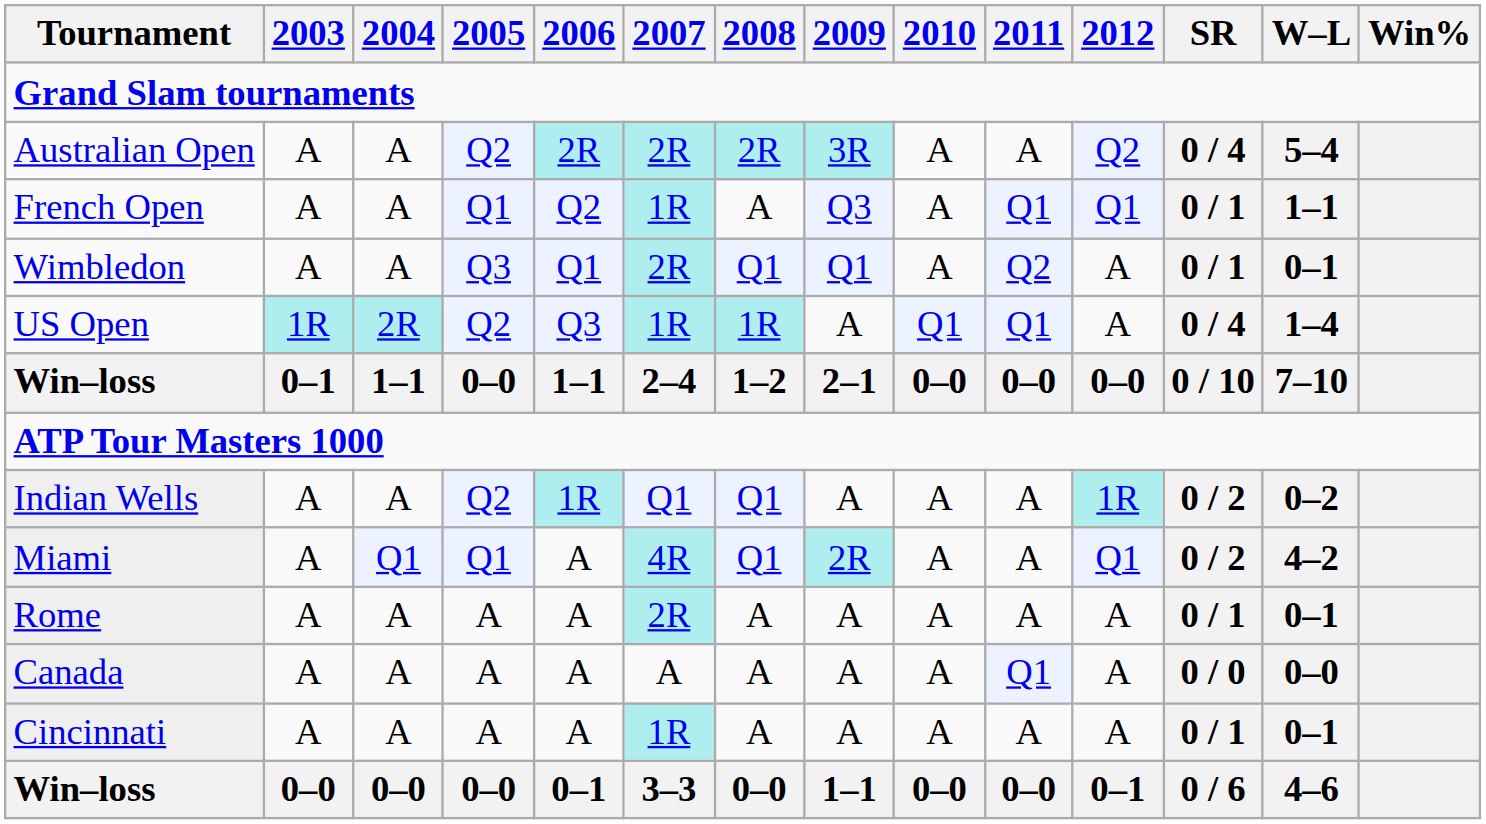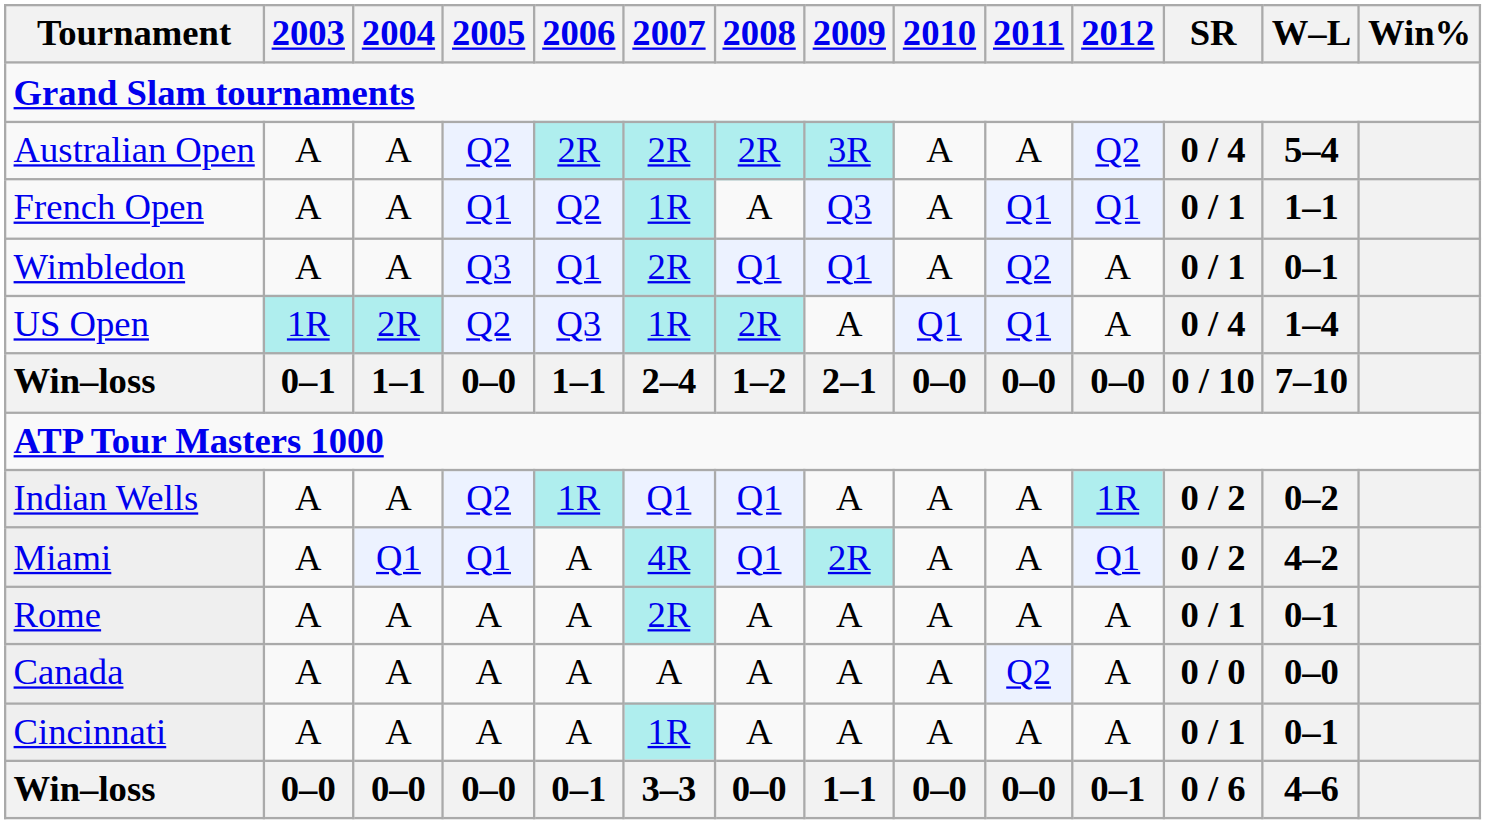 <table class=wikitable style=text-align:center>
 <tr>
 <th>Tournament</th>
 <th><a href='#'>2003</a></th>
 <th><a href='#'>2004</a></th>
 <th><a href='#'>2005</a></th>
 <th><a href='#'>2006</a></th>
 <th><a href='#'>2007</a></th>
 <th><a href='#'>2008</a></th>
 <th><a href='#'>2009</a></th>
 <th><a href='#'>2010</a></th>
 <th><a href='#'>2011</a></th>
 <th><a href='#'>2012</a></th>
 <th>SR</th>
 <th>W–L</th>
 <th>Win%</th>
 </tr>
 <tr>
 <td colspan=25 style=text-align:left><a href='#'><strong>Grand Slam tournaments</strong></a></td>
 </tr>
 <tr>
 <td align=left><a href='#'>Australian Open</a></td>
 <td>A</td>
 <td>A</td>
 <td bgcolor=ecf2ff><a href='#'>Q2</a></td>
 <td bgcolor=afeeee><a href='#'>2R</a></td>
 <td bgcolor=afeeee><a href='#'>2R</a></td>
 <td bgcolor=afeeee><a href='#'>2R</a></td>
 <td bgcolor=afeeee><a href='#'>3R</a></td>
 <td>A</td>
 <td>A</td>
 <td bgcolor=ecf2ff><a href='#'>Q2</a></td>
 <th>0 / 4</th>
 <th>5–4</th>
 <th></th>
 </tr>
 <tr>
 <td align=left><a href='#'>French Open</a></td>
 <td>A</td>
 <td>A</td>
 <td bgcolor=ecf2ff><a href='#'>Q1</a></td>
 <td bgcolor=ecf2ff><a href='#'>Q2</a></td>
 <td bgcolor=afeeee><a href='#'>1R</a></td>
 <td>A</td>
 <td bgcolor=ecf2ff><a href='#'>Q3</a></td>
 <td>A</td>
 <td bgcolor=ecf2ff><a href='#'>Q1</a></td>
 <td bgcolor=ecf2ff><a href='#'>Q1</a></td>
 <th>0 / 1</th>
 <th>1–1</th>
 <th></th>
 </tr>
 <tr>
 <td align=left><a href='#'>Wimbledon</a></td>
 <td>A</td>
 <td>A</td>
 <td bgcolor=ecf2ff><a href='#'>Q3</a></td>
 <td bgcolor=ecf2ff><a href='#'>Q1</a></td>
 <td bgcolor=afeeee><a href='#'>2R</a></td>
 <td bgcolor=ecf2ff><a href='#'>Q1</a></td>
 <td bgcolor=ecf2ff><a href='#'>Q1</a></td>
 <td>A</td>
 <td bgcolor=ecf2ff><a href='#'>Q2</a></td>
 <td>A</td>
 <th>0 / 1</th>
 <th>0–1</th>
 <th></th>
 </tr>
 <tr>
 <td align=left><a href='#'>US Open</a></td>
 <td bgcolor=afeeee><a href='#'>1R</a></td>
 <td bgcolor=afeeee><a href='#'>2R</a></td>
 <td bgcolor=ecf2ff><a href='#'>Q2</a></td>
 <td bgcolor=ecf2ff><a href='#'>Q3</a></td>
 <td bgcolor=afeeee><a href='#'>1R</a></td>
-<td bgcolor=afeeee><a href='#'>1R</a></td>
+<td bgcolor=afeeee><a href='#'>2R</a></td>
 <td>A</td>
 <td bgcolor=ecf2ff><a href='#'>Q1</a></td>
 <td bgcolor=ecf2ff><a href='#'>Q1</a></td>
 <td>A</td>
 <th>0 / 4</th>
 <th>1–4</th>
 <th></th>
 </tr>
 <tr>
 <th style=text-align:left><strong>Win–loss</strong></th>
 <th>0–1</th>
 <th>1–1</th>
 <th>0–0</th>
 <th>1–1</th>
 <th>2–4</th>
 <th>1–2</th>
 <th>2–1</th>
 <th>0–0</th>
 <th>0–0</th>
 <th>0–0</th>
 <th>0 / 10</th>
 <th>7–10</th>
 <th></th>
 </tr>
 <tr>
 <td colspan=25 style=text-align:left><strong><a href='#'>ATP Tour Masters 1000</a></strong></td>
 </tr>
 <tr>
 <td bgcolor=efefef align=left><a href='#'>Indian Wells</a></td>
 <td>A</td>
 <td>A</td>
 <td bgcolor=ecf2ff><a href='#'>Q2</a></td>
 <td bgcolor=afeeee><a href='#'>1R</a></td>
 <td bgcolor=ecf2ff><a href='#'>Q1</a></td>
 <td bgcolor=ecf2ff><a href='#'>Q1</a></td>
 <td>A</td>
 <td>A</td>
 <td>A</td>
 <td bgcolor=afeeee><a href='#'>1R</a></td>
 <th>0 / 2</th>
 <th>0–2</th>
 <th></th>
 </tr>
 <tr>
 <td bgcolor=efefef align=left><a href='#'>Miami</a></td>
 <td>A</td>
 <td bgcolor=ecf2ff><a href='#'>Q1</a></td>
 <td bgcolor=ecf2ff><a href='#'>Q1</a></td>
 <td>A</td>
 <td bgcolor=afeeee><a href='#'>4R</a></td>
 <td bgcolor=ecf2ff><a href='#'>Q1</a></td>
 <td bgcolor=afeeee><a href='#'>2R</a></td>
 <td>A</td>
 <td>A</td>
 <td bgcolor=ecf2ff><a href='#'>Q1</a></td>
 <th>0 / 2</th>
 <th>4–2</th>
 <th></th>
 </tr>
 <tr>
 <td bgcolor=efefef align=left><a href='#'>Rome</a></td>
 <td>A</td>
 <td>A</td>
 <td>A</td>
 <td>A</td>
 <td bgcolor=afeeee><a href='#'>2R</a></td>
 <td>A</td>
 <td>A</td>
 <td>A</td>
 <td>A</td>
 <td>A</td>
 <th>0 / 1</th>
 <th>0–1</th>
 <th></th>
 </tr>
 <tr>
 <td bgcolor=efefef align=left><a href='#'>Canada</a></td>
 <td>A</td>
 <td>A</td>
 <td>A</td>
 <td>A</td>
 <td>A</td>
 <td>A</td>
 <td>A</td>
 <td>A</td>
-<td bgcolor=ecf2ff><a href='#'>Q1</a></td>
+<td bgcolor=ecf2ff><a href='#'>Q2</a></td>
 <td>A</td>
 <th>0 / 0</th>
 <th>0–0</th>
 <th></th>
 </tr>
 <tr>
 <td bgcolor=efefef align=left><a href='#'>Cincinnati</a></td>
 <td>A</td>
 <td>A</td>
 <td>A</td>
 <td>A</td>
 <td bgcolor=afeeee><a href='#'>1R</a></td>
 <td>A</td>
 <td>A</td>
 <td>A</td>
 <td>A</td>
 <td>A</td>
 <th>0 / 1</th>
 <th>0–1</th>
 <th></th>
 </tr>
 <tr>
 <th style=text-align:left><strong>Win–loss</strong></th>
 <th>0–0</th>
 <th>0–0</th>
 <th>0–0</th>
 <th>0–1</th>
 <th>3–3</th>
 <th>0–0</th>
 <th>1–1</th>
 <th>0–0</th>
 <th>0–0</th>
 <th>0–1</th>
 <th>0 / 6</th>
 <th>4–6</th>
 <th></th>
 </tr>
 </table>
